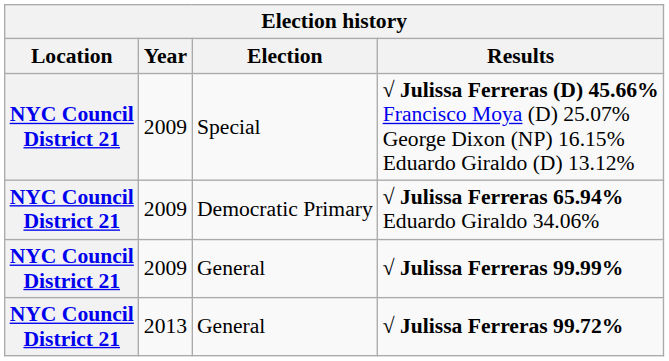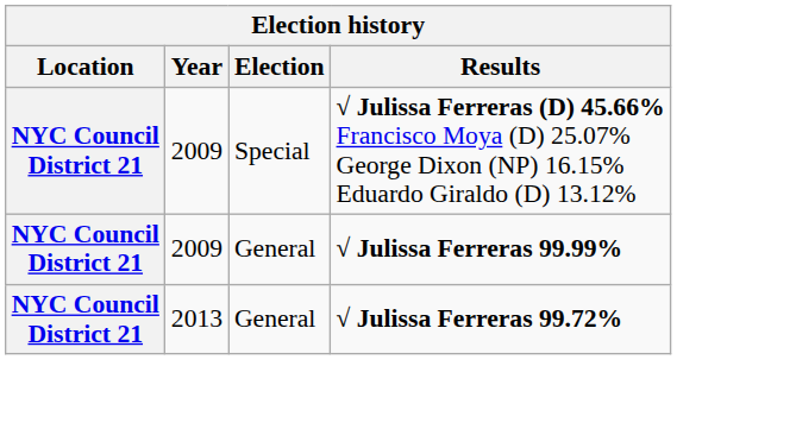 <table class="wikitable collapsible">
 <tr valign=bottom>
 <th colspan=4>Election history</th>
 </tr>
 <tr valign=bottom>
 <th>Location</th>
 <th>Year</th>
 <th>Election</th>
 <th>Results</th>
 </tr>
 <tr>
 <th><a href='#'>NYC Council<br>District 21</a></th>
 <td>2009</td>
 <td>Special</td>
 <td><strong>√ Julissa Ferreras (D) 45.66%</strong><br><a href='#'>Francisco Moya</a> (D) 25.07%<br>George Dixon (NP) 16.15%<br>Eduardo Giraldo (D) 13.12%</td>
 </tr>
 <tr>
 <th><a href='#'>NYC Council<br>District 21</a></th>
 <td>2009</td>
-<td>Democratic Primary</td>
-<td><strong>√ Julissa Ferreras 65.94%</strong><br>Eduardo Giraldo 34.06%</td>
-</tr>
-<tr>
-<th><a href='#'>NYC Council<br>District 21</a></th>
-<td>2009</td>
 <td>General</td>
 <td><strong>√ Julissa Ferreras 99.99%</strong></td>
 </tr>
 <tr>
 <th><a href='#'>NYC Council<br>District 21</a></th>
 <td>2013</td>
 <td>General</td>
 <td><strong>√ Julissa Ferreras 99.72%</strong></td>
 </tr>
 </table>
